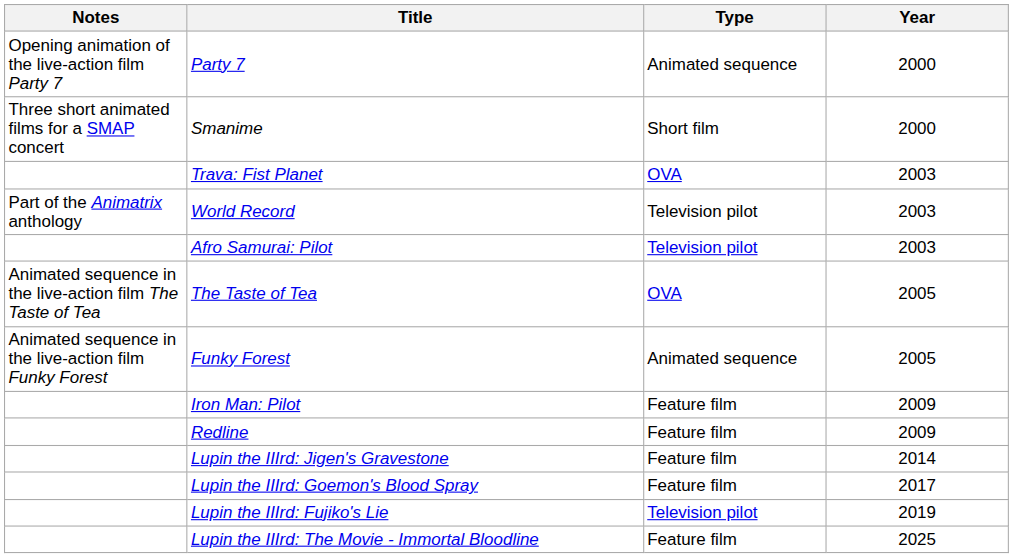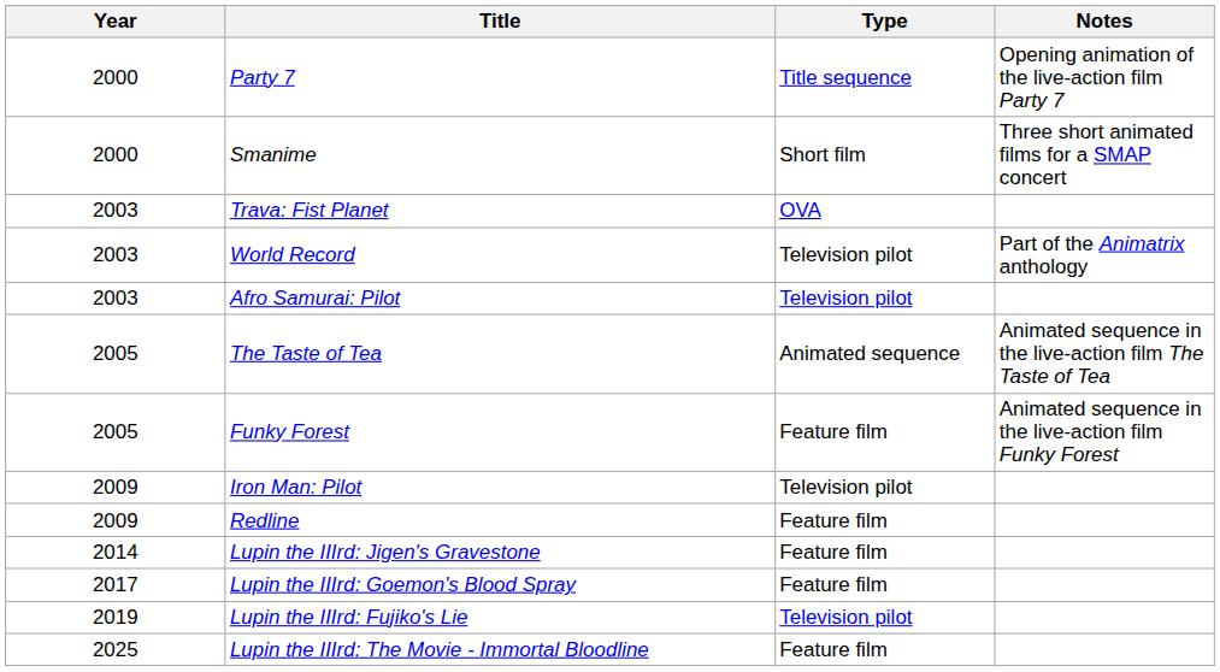 <table class="wikitable" border="1" style="width:75%; background:white;">
 <tr>
-<th width="10%">Notes</th>
+<th width="10%">Year</th>
 <th width="25%">Title</th>
 <th width="10%">Type</th>
-<th width="10%">Year</th>
+<th width="10%">Notes</th>
 </tr>
 <tr>
+<td align="center">2000</td>
+<td><em><a href='#'>Party 7</a></em></td>
+<td><a href='#'>Title sequence</a></td>
 <td>Opening animation of the live-action film <em>Party 7</em></td>
-<td><em><a href='#'>Party 7</a></em></td>
-<td>Animated sequence</td>
-<td align="center">2000</td>
 </tr>
 <tr>
-<td>Three short animated films for a <a href='#'>SMAP</a> concert</td>
+<td align="center">2000</td>
 <td><em>Smanime</em></td>
 <td>Short film</td>
-<td align="center">2000</td>
+<td>Three short animated films for a <a href='#'>SMAP</a> concert</td>
 </tr>
 <tr>
-<td></td>
+<td align="center">2003</td>
 <td><em><a href='#'>Trava: Fist Planet</a></em></td>
 <td><a href='#'>OVA</a></td>
-<td align="center">2003</td>
+<td></td>
 </tr>
 <tr>
-<td>Part of the <em><a href='#'>Animatrix</a></em> anthology</td>
+<td align="center">2003</td>
 <td><em><a href='#'>World Record</a></em></td>
 <td>Television pilot</td>
-<td align="center">2003</td>
+<td>Part of the <em><a href='#'>Animatrix</a></em> anthology</td>
 </tr>
 <tr>
-<td></td>
+<td align="center">2003</td>
 <td><em><a href='#'>Afro Samurai: Pilot</a></em></td>
 <td><a href='#'>Television pilot</a></td>
-<td align="center">2003</td>
+<td></td>
 </tr>
 <tr>
+<td align="center">2005</td>
+<td><em><a href='#'>The Taste of Tea</a></em></td>
+<td>Animated sequence</td>
 <td>Animated sequence in the live-action film <em>The Taste of Tea</em></td>
-<td><em><a href='#'>The Taste of Tea</a></em></td>
-<td><a href='#'>OVA</a></td>
-<td align="center">2005</td>
 </tr>
 <tr>
+<td align="center">2005</td>
+<td><em><a href='#'>Funky Forest</a></em></td>
+<td>Feature film</td>
 <td>Animated sequence in the live-action film <em>Funky Forest</em></td>
-<td><em><a href='#'>Funky Forest</a></em></td>
-<td>Animated sequence</td>
-<td align="center">2005</td>
 </tr>
 <tr>
+<td align="center">2009</td>
+<td><em><a href='#'>Iron Man: Pilot</a></em></td>
+<td>Television pilot</td>
 <td></td>
-<td><em><a href='#'>Iron Man: Pilot</a></em></td>
-<td>Feature film</td>
-<td align="center">2009</td>
 </tr>
 <tr>
-<td></td>
+<td align="center">2009</td>
 <td><em><a href='#'>Redline</a></em></td>
 <td>Feature film</td>
-<td align="center">2009</td>
+<td></td>
 </tr>
 <tr>
-<td></td>
+<td align="center">2014</td>
 <td><em><a href='#'>Lupin the IIIrd: Jigen's Gravestone</a></em></td>
 <td>Feature film</td>
-<td align="center">2014</td>
+<td></td>
 </tr>
 <tr>
-<td></td>
+<td align="center">2017</td>
 <td><em><a href='#'>Lupin the IIIrd: Goemon's Blood Spray</a></em></td>
 <td>Feature film</td>
-<td align="center">2017</td>
+<td></td>
 </tr>
 <tr>
-<td></td>
+<td align="center">2019</td>
 <td><em><a href='#'>Lupin the IIIrd: Fujiko's Lie</a></em></td>
 <td><a href='#'>Television pilot</a></td>
-<td align="center">2019</td>
+<td></td>
 </tr>
 <tr>
-<td></td>
+<td align="center">2025</td>
 <td><em><a href='#'>Lupin the IIIrd: The Movie - Immortal Bloodline</a></em></td>
 <td>Feature film</td>
-<td align="center">2025</td>
+<td></td>
 </tr>
 </table>
